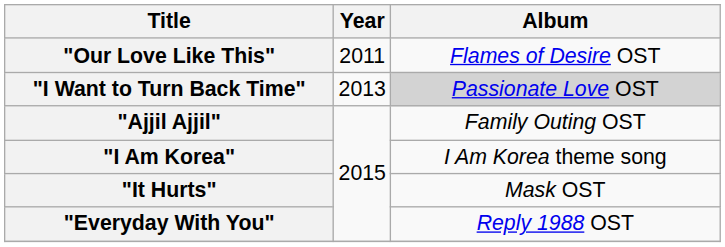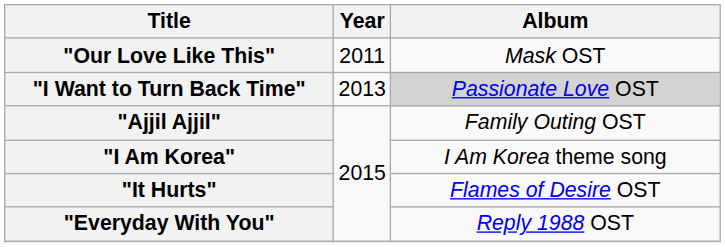 <table class="wikitable plainrowheaders" style="text-align:center">
 <tr>
 <th scope="col" style="width:15em">Title</th>
 <th scope="col" style="width:1em">Year</th>
 <th scope="col" style="width:15em">Album</th>
 </tr>
 <tr>
 <th scope="row">"Our Love Like This"</th>
 <td>2011</td>
-<td><em><a href='#'>Flames of Desire</a></em> OST</td>
+<td><em>Mask</em> OST</td>
 </tr>
 <tr>
 <th scope="row">"I Want to Turn Back Time"</th>
 <td>2013</td>
 <td style="background: lightgrey;"><em><a href='#'>Passionate Love</a></em> OST</td>
 </tr>
 <tr>
 <th scope="row">"Ajjil Ajjil"</th>
 <td rowspan="4">2015</td>
 <td><em>Family Outing</em> OST</td>
 </tr>
 <tr>
 <th scope="row">"I Am Korea"<br></th>
 <td><em>I Am Korea</em> theme song</td>
 </tr>
 <tr>
 <th scope="row">"It Hurts"<br></th>
-<td><em>Mask</em> OST</td>
+<td><em><a href='#'>Flames of Desire</a></em> OST</td>
 </tr>
 <tr>
 <th scope="row">"Everyday With You"</th>
 <td><em><a href='#'>Reply 1988</a></em> OST</td>
 </tr>
 <tr>
 </tr>
 </table>
